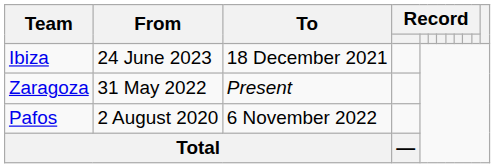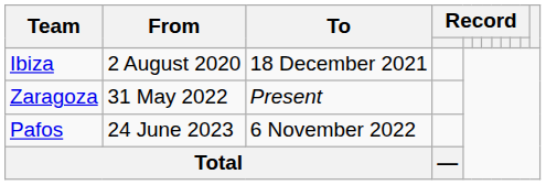 <table class="wikitable" style="text-align: center">
 <tr>
 <th rowspan="2">Team</th>
 <th rowspan="2">From</th>
 <th rowspan="2">To</th>
 <th colspan="8">Record</th>
 <th rowspan=2></th>
 </tr>
 <tr>
 <th></th>
 <th></th>
 <th></th>
 <th></th>
 <th></th>
 <th></th>
 <th></th>
 <th></th>
 </tr>
 <tr>
 <td align=left><a href='#'>Ibiza</a></td>
-<td align=left>24 June 2023</td>
+<td align=left>2 August 2020</td>
 <td align=left>18 December 2021<br></td>
 <td></td>
 </tr>
 <tr>
 <td align=left><a href='#'>Zaragoza</a></td>
 <td align=left>31 May 2022</td>
 <td align=left><em>Present</em><br></td>
 <td></td>
 </tr>
 <tr>
 <td align=left><a href='#'>Pafos</a></td>
-<td align=left>2 August 2020</td>
+<td align=left>24 June 2023</td>
 <td align=left>6 November 2022<br></td>
 <td></td>
 </tr>
 <tr>
 <th colspan="3">Total<br></th>
 <th>—</th>
 </tr>
 </table>
